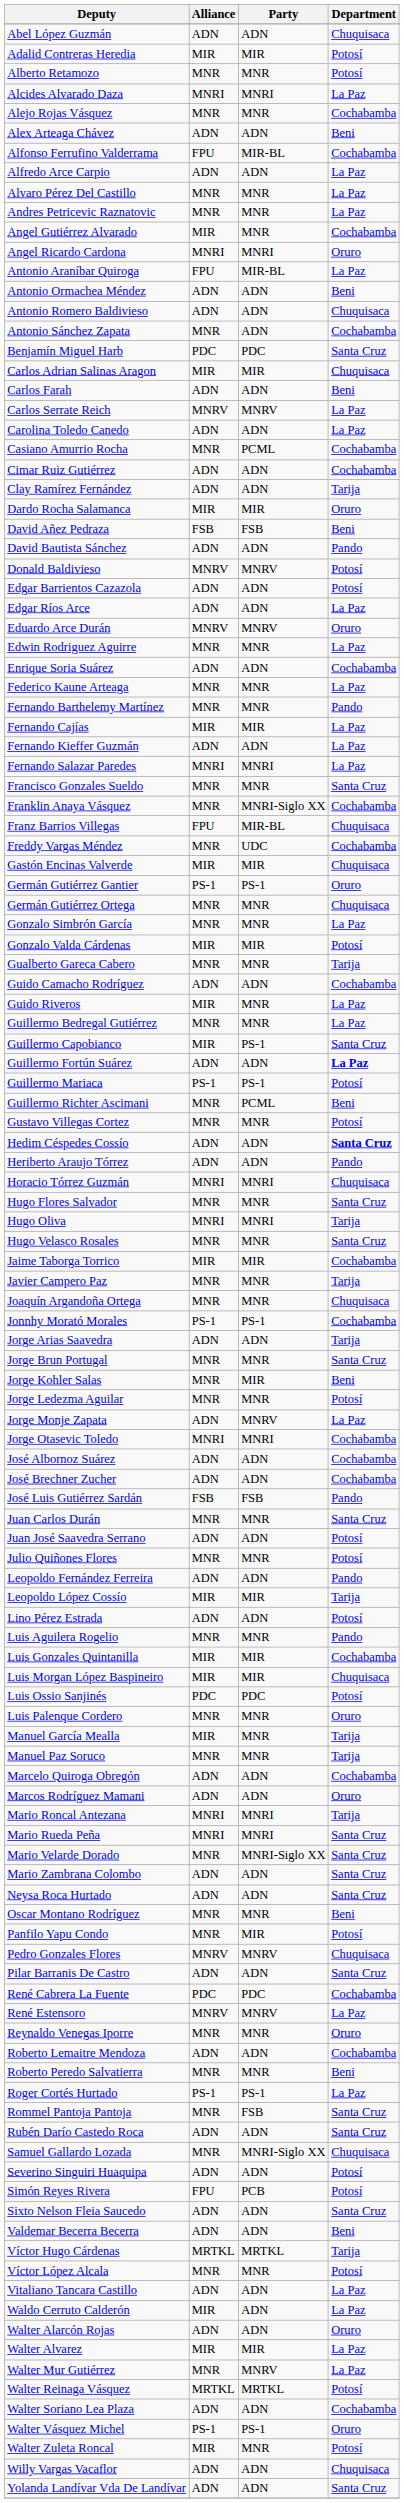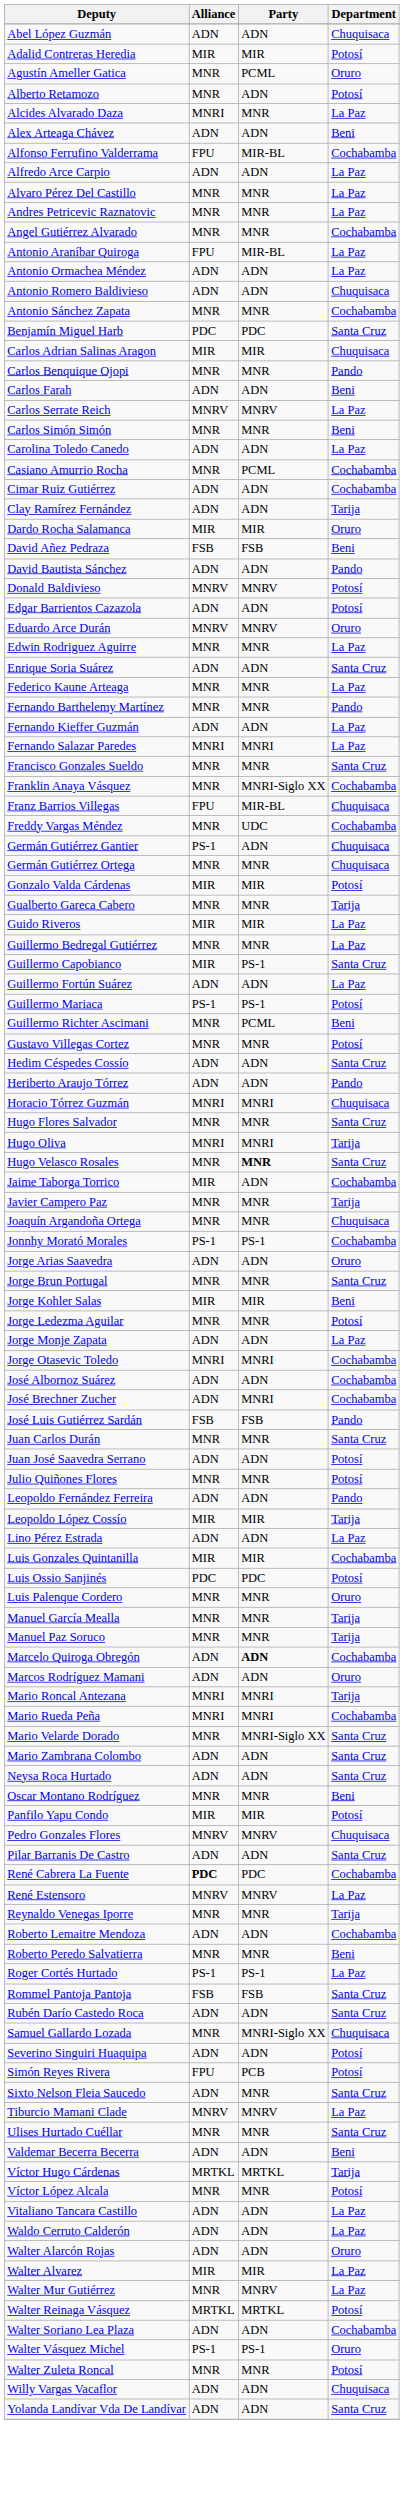 <table class="wikitable">
 <tr>
 <th>Deputy</th>
 <th>Alliance</th>
 <th>Party</th>
 <th>Department</th>
 </tr>
 <tr>
 </tr>
 <tr>
 <td><a href='#'>Abel López Guzmán</a></td>
 <td>ADN</td>
 <td>ADN</td>
 <td><a href='#'>Chuquisaca</a></td>
 </tr>
 <tr>
 <td><a href='#'>Adalid Contreras Heredia</a></td>
 <td>MIR</td>
 <td>MIR</td>
 <td><a href='#'>Potosí</a></td>
 </tr>
 <tr>
+<td><a href='#'>Agustín Ameller Gatica</a></td>
+<td>MNR</td>
+<td>PCML</td>
+<td><a href='#'>Oruro</a></td>
+</tr>
+<tr>
 <td><a href='#'>Alberto Retamozo</a></td>
 <td>MNR</td>
-<td>MNR</td>
+<td>ADN</td>
 <td><a href='#'>Potosí</a></td>
 </tr>
 <tr>
 <td><a href='#'>Alcides Alvarado Daza</a></td>
 <td>MNRI</td>
-<td>MNRI</td>
+<td>MNR</td>
 <td><a href='#'>La Paz</a></td>
-</tr>
-<tr>
-<td><a href='#'>Alejo Rojas Vásquez</a></td>
-<td>MNR</td>
-<td>MNR</td>
-<td><a href='#'>Cochabamba</a></td>
 </tr>
 <tr>
 <td><a href='#'>Alex Arteaga Chávez</a></td>
 <td>ADN</td>
 <td>ADN</td>
 <td><a href='#'>Beni</a></td>
 </tr>
 <tr>
 <td><a href='#'>Alfonso Ferrufino Valderrama</a></td>
 <td>FPU</td>
 <td>MIR-BL</td>
 <td><a href='#'>Cochabamba</a></td>
 </tr>
 <tr>
 <td><a href='#'>Alfredo Arce Carpio</a></td>
 <td>ADN</td>
 <td>ADN</td>
 <td><a href='#'>La Paz</a></td>
 </tr>
 <tr>
 <td><a href='#'>Alvaro Pérez Del Castillo</a></td>
 <td>MNR</td>
 <td>MNR</td>
 <td><a href='#'>La Paz</a></td>
 </tr>
 <tr>
 <td><a href='#'>Andres Petricevic Raznatovic</a></td>
 <td>MNR</td>
 <td>MNR</td>
 <td><a href='#'>La Paz</a></td>
 </tr>
 <tr>
 <td><a href='#'>Angel Gutiérrez Alvarado</a></td>
-<td>MIR</td>
+<td>MNR</td>
 <td>MNR</td>
 <td><a href='#'>Cochabamba</a></td>
-</tr>
-<tr>
-<td><a href='#'>Angel Ricardo Cardona</a></td>
-<td>MNRI</td>
-<td>MNRI</td>
-<td><a href='#'>Oruro</a></td>
 </tr>
 <tr>
 <td><a href='#'>Antonio Araníbar Quiroga</a></td>
 <td>FPU</td>
 <td>MIR-BL</td>
 <td><a href='#'>La Paz</a></td>
 </tr>
 <tr>
 <td><a href='#'>Antonio Ormachea Méndez</a></td>
 <td>ADN</td>
 <td>ADN</td>
-<td><a href='#'>Beni</a></td>
+<td><a href='#'>La Paz</a></td>
 </tr>
 <tr>
 <td><a href='#'>Antonio Romero Baldivieso</a></td>
 <td>ADN</td>
 <td>ADN</td>
 <td><a href='#'>Chuquisaca</a></td>
 </tr>
 <tr>
 <td><a href='#'>Antonio Sánchez Zapata</a></td>
 <td>MNR</td>
-<td>ADN</td>
+<td>MNR</td>
 <td><a href='#'>Cochabamba</a></td>
 </tr>
 <tr>
 <td><a href='#'>Benjamín Miguel Harb</a></td>
 <td>PDC</td>
 <td>PDC</td>
 <td><a href='#'>Santa Cruz</a></td>
 </tr>
 <tr>
 <td><a href='#'>Carlos Adrian Salinas Aragon</a></td>
 <td>MIR</td>
 <td>MIR</td>
 <td><a href='#'>Chuquisaca</a></td>
 </tr>
 <tr>
+<td><a href='#'>Carlos Benquique Ojopi</a></td>
+<td>MNR</td>
+<td>MNR</td>
+<td><a href='#'>Pando</a></td>
+</tr>
+<tr>
 <td><a href='#'>Carlos Farah</a></td>
 <td>ADN</td>
 <td>ADN</td>
 <td><a href='#'>Beni</a></td>
 </tr>
 <tr>
 <td><a href='#'>Carlos Serrate Reich</a></td>
 <td>MNRV</td>
 <td>MNRV</td>
 <td><a href='#'>La Paz</a></td>
+</tr>
+<tr>
+<td><a href='#'>Carlos Simón Simón</a></td>
+<td>MNR</td>
+<td>MNR</td>
+<td><a href='#'>Beni</a></td>
 </tr>
 <tr>
 <td><a href='#'>Carolina Toledo Canedo</a></td>
 <td>ADN</td>
 <td>ADN</td>
 <td><a href='#'>La Paz</a></td>
 </tr>
 <tr>
 <td><a href='#'>Casiano Amurrio Rocha</a></td>
 <td>MNR</td>
 <td>PCML</td>
 <td><a href='#'>Cochabamba</a></td>
 </tr>
 <tr>
 <td><a href='#'>Cimar Ruiz Gutiérrez</a></td>
 <td>ADN</td>
 <td>ADN</td>
 <td><a href='#'>Cochabamba</a></td>
 </tr>
 <tr>
 <td><a href='#'>Clay Ramírez Fernández</a></td>
 <td>ADN</td>
 <td>ADN</td>
 <td><a href='#'>Tarija</a></td>
 </tr>
 <tr>
 <td><a href='#'>Dardo Rocha Salamanca</a></td>
 <td>MIR</td>
 <td>MIR</td>
 <td><a href='#'>Oruro</a></td>
 </tr>
 <tr>
 <td><a href='#'>David Añez Pedraza</a></td>
 <td>FSB</td>
 <td>FSB</td>
 <td><a href='#'>Beni</a></td>
 </tr>
 <tr>
 <td><a href='#'>David Bautista Sánchez</a></td>
 <td>ADN</td>
 <td>ADN</td>
 <td><a href='#'>Pando</a></td>
 </tr>
 <tr>
 <td><a href='#'>Donald Baldivieso</a></td>
 <td>MNRV</td>
 <td>MNRV</td>
 <td><a href='#'>Potosí</a></td>
 </tr>
 <tr>
 <td><a href='#'>Edgar Barrientos Cazazola</a></td>
 <td>ADN</td>
 <td>ADN</td>
 <td><a href='#'>Potosí</a></td>
 </tr>
 <tr>
-<td><a href='#'>Edgar Ríos Arce</a></td>
-<td>ADN</td>
-<td>ADN</td>
-<td><a href='#'>La Paz</a></td>
-</tr>
-<tr>
 <td><a href='#'>Eduardo Arce Durán</a></td>
 <td>MNRV</td>
 <td>MNRV</td>
 <td><a href='#'>Oruro</a></td>
 </tr>
 <tr>
 <td><a href='#'>Edwin Rodriguez Aguirre</a></td>
 <td>MNR</td>
 <td>MNR</td>
 <td><a href='#'>La Paz</a></td>
 </tr>
 <tr>
 <td><a href='#'>Enrique Soria Suárez</a></td>
 <td>ADN</td>
 <td>ADN</td>
-<td><a href='#'>Cochabamba</a></td>
+<td><a href='#'>Santa Cruz</a></td>
 </tr>
 <tr>
 <td><a href='#'>Federico Kaune Arteaga</a></td>
 <td>MNR</td>
 <td>MNR</td>
 <td><a href='#'>La Paz</a></td>
 </tr>
 <tr>
 <td><a href='#'>Fernando Barthelemy Martínez</a></td>
 <td>MNR</td>
 <td>MNR</td>
 <td><a href='#'>Pando</a></td>
-</tr>
-<tr>
-<td><a href='#'>Fernando Cajías</a></td>
-<td>MIR</td>
-<td>MIR</td>
-<td><a href='#'>La Paz</a></td>
 </tr>
 <tr>
 <td><a href='#'>Fernando Kieffer Guzmán</a></td>
 <td>ADN</td>
 <td>ADN</td>
 <td><a href='#'>La Paz</a></td>
 </tr>
 <tr>
 <td><a href='#'>Fernando Salazar Paredes</a></td>
 <td>MNRI</td>
 <td>MNRI</td>
 <td><a href='#'>La Paz</a></td>
 </tr>
 <tr>
 <td><a href='#'>Francisco Gonzales Sueldo</a></td>
 <td>MNR</td>
 <td>MNR</td>
 <td><a href='#'>Santa Cruz</a></td>
 </tr>
 <tr>
 <td><a href='#'>Franklin Anaya Vásquez</a></td>
 <td>MNR</td>
 <td>MNRI-Siglo XX</td>
 <td><a href='#'>Cochabamba</a></td>
 </tr>
 <tr>
 <td><a href='#'>Franz Barrios Villegas</a></td>
 <td>FPU</td>
 <td>MIR-BL</td>
 <td><a href='#'>Chuquisaca</a></td>
 </tr>
 <tr>
 <td><a href='#'>Freddy Vargas Méndez</a></td>
 <td>MNR</td>
 <td>UDC</td>
 <td><a href='#'>Cochabamba</a></td>
 </tr>
 <tr>
-<td><a href='#'>Gastón Encinas Valverde</a></td>
-<td>MIR</td>
-<td>MIR</td>
-<td><a href='#'>Chuquisaca</a></td>
-</tr>
-<tr>
 <td><a href='#'>Germán Gutiérrez Gantier</a></td>
 <td>PS-1</td>
-<td>PS-1</td>
-<td><a href='#'>Oruro</a></td>
+<td>ADN</td>
+<td><a href='#'>Chuquisaca</a></td>
 </tr>
 <tr>
 <td><a href='#'>Germán Gutiérrez Ortega</a></td>
 <td>MNR</td>
 <td>MNR</td>
 <td><a href='#'>Chuquisaca</a></td>
-</tr>
-<tr>
-<td><a href='#'>Gonzalo Simbrón García</a></td>
-<td>MNR</td>
-<td>MNR</td>
-<td><a href='#'>La Paz</a></td>
 </tr>
 <tr>
 <td><a href='#'>Gonzalo Valda Cárdenas</a></td>
 <td>MIR</td>
 <td>MIR</td>
 <td><a href='#'>Potosí</a></td>
 </tr>
 <tr>
 <td><a href='#'>Gualberto Gareca Cabero</a></td>
 <td>MNR</td>
 <td>MNR</td>
 <td><a href='#'>Tarija</a></td>
 </tr>
 <tr>
-<td><a href='#'>Guido Camacho Rodríguez</a></td>
-<td>ADN</td>
-<td>ADN</td>
-<td><a href='#'>Cochabamba</a></td>
-</tr>
-<tr>
 <td><a href='#'>Guido Riveros</a></td>
 <td>MIR</td>
-<td>MNR</td>
+<td>MIR</td>
 <td><a href='#'>La Paz</a></td>
 </tr>
 <tr>
 <td><a href='#'>Guillermo Bedregal Gutiérrez</a></td>
 <td>MNR</td>
 <td>MNR</td>
 <td><a href='#'>La Paz</a></td>
 </tr>
 <tr>
 <td><a href='#'>Guillermo Capobianco</a></td>
 <td>MIR</td>
 <td>PS-1</td>
 <td><a href='#'>Santa Cruz</a></td>
 </tr>
 <tr>
 <td><a href='#'>Guillermo Fortún Suárez</a></td>
 <td>ADN</td>
 <td>ADN</td>
-<td><strong><a href='#'>La Paz</a></strong></td>
+<td><a href='#'>La Paz</a></td>
 </tr>
 <tr>
 <td><a href='#'>Guillermo Mariaca</a></td>
 <td>PS-1</td>
 <td>PS-1</td>
 <td><a href='#'>Potosí</a></td>
 </tr>
 <tr>
 <td><a href='#'>Guillermo Richter Ascimani</a></td>
 <td>MNR</td>
 <td>PCML</td>
 <td><a href='#'>Beni</a></td>
 </tr>
 <tr>
 <td><a href='#'>Gustavo Villegas Cortez</a></td>
 <td>MNR</td>
 <td>MNR</td>
 <td><a href='#'>Potosí</a></td>
 </tr>
 <tr>
 <td><a href='#'>Hedim Céspedes Cossío</a></td>
 <td>ADN</td>
 <td>ADN</td>
-<td><strong><a href='#'>Santa Cruz</a></strong></td>
+<td><a href='#'>Santa Cruz</a></td>
 </tr>
 <tr>
 <td><a href='#'>Heriberto Araujo Tórrez</a></td>
 <td>ADN</td>
 <td>ADN</td>
 <td><a href='#'>Pando</a></td>
 </tr>
 <tr>
 <td><a href='#'>Horacio Tórrez Guzmán</a></td>
 <td>MNRI</td>
 <td>MNRI</td>
 <td><a href='#'>Chuquisaca</a></td>
 </tr>
 <tr>
 <td><a href='#'>Hugo Flores Salvador</a></td>
 <td>MNR</td>
 <td>MNR</td>
 <td><a href='#'>Santa Cruz</a></td>
 </tr>
 <tr>
 <td><a href='#'>Hugo Oliva</a></td>
 <td>MNRI</td>
 <td>MNRI</td>
 <td><a href='#'>Tarija</a></td>
 </tr>
 <tr>
 <td><a href='#'>Hugo Velasco Rosales</a></td>
 <td>MNR</td>
-<td>MNR</td>
+<td><strong>MNR</strong></td>
 <td><a href='#'>Santa Cruz</a></td>
 </tr>
 <tr>
 <td><a href='#'>Jaime Taborga Torrico</a></td>
 <td>MIR</td>
-<td>MIR</td>
+<td>ADN</td>
 <td><a href='#'>Cochabamba</a></td>
 </tr>
 <tr>
 <td><a href='#'>Javier Campero Paz</a></td>
 <td>MNR</td>
 <td>MNR</td>
 <td><a href='#'>Tarija</a></td>
 </tr>
 <tr>
 <td><a href='#'>Joaquín Argandoña Ortega</a></td>
 <td>MNR</td>
 <td>MNR</td>
 <td><a href='#'>Chuquisaca</a></td>
 </tr>
 <tr>
 <td><a href='#'>Jonnhy Morató Morales</a></td>
 <td>PS-1</td>
 <td>PS-1</td>
 <td><a href='#'>Cochabamba</a></td>
 </tr>
 <tr>
 <td><a href='#'>Jorge Arias Saavedra</a></td>
 <td>ADN</td>
 <td>ADN</td>
-<td><a href='#'>Tarija</a></td>
+<td><a href='#'>Oruro</a></td>
 </tr>
 <tr>
 <td><a href='#'>Jorge Brun Portugal</a></td>
 <td>MNR</td>
 <td>MNR</td>
 <td><a href='#'>Santa Cruz</a></td>
 </tr>
 <tr>
 <td><a href='#'>Jorge Kohler Salas</a></td>
-<td>MNR</td>
+<td>MIR</td>
 <td>MIR</td>
 <td><a href='#'>Beni</a></td>
 </tr>
 <tr>
 <td><a href='#'>Jorge Ledezma Aguilar</a></td>
 <td>MNR</td>
 <td>MNR</td>
 <td><a href='#'>Potosí</a></td>
 </tr>
 <tr>
 <td><a href='#'>Jorge Monje Zapata</a></td>
 <td>ADN</td>
-<td>MNRV</td>
+<td>ADN</td>
 <td><a href='#'>La Paz</a></td>
 </tr>
 <tr>
 <td><a href='#'>Jorge Otasevic Toledo</a></td>
 <td>MNRI</td>
 <td>MNRI</td>
 <td><a href='#'>Cochabamba</a></td>
 </tr>
 <tr>
 <td><a href='#'>José Albornoz Suárez</a></td>
 <td>ADN</td>
 <td>ADN</td>
 <td><a href='#'>Cochabamba</a></td>
 </tr>
 <tr>
 <td><a href='#'>José Brechner Zucher</a></td>
 <td>ADN</td>
-<td>ADN</td>
+<td>MNRI</td>
 <td><a href='#'>Cochabamba</a></td>
 </tr>
 <tr>
 <td><a href='#'>José Luis Gutiérrez Sardán</a></td>
 <td>FSB</td>
 <td>FSB</td>
 <td><a href='#'>Pando</a></td>
 </tr>
 <tr>
 <td><a href='#'>Juan Carlos Durán</a></td>
 <td>MNR</td>
 <td>MNR</td>
 <td><a href='#'>Santa Cruz</a></td>
 </tr>
 <tr>
 <td><a href='#'>Juan José Saavedra Serrano</a></td>
 <td>ADN</td>
 <td>ADN</td>
 <td><a href='#'>Potosí</a></td>
 </tr>
 <tr>
 <td><a href='#'>Julio Quiñones Flores</a></td>
 <td>MNR</td>
 <td>MNR</td>
 <td><a href='#'>Potosí</a></td>
 </tr>
 <tr>
 <td><a href='#'>Leopoldo Fernández Ferreira</a></td>
 <td>ADN</td>
 <td>ADN</td>
 <td><a href='#'>Pando</a></td>
 </tr>
 <tr>
 <td><a href='#'>Leopoldo López Cossío</a></td>
 <td>MIR</td>
 <td>MIR</td>
 <td><a href='#'>Tarija</a></td>
 </tr>
 <tr>
 <td><a href='#'>Lino Pérez Estrada</a></td>
 <td>ADN</td>
 <td>ADN</td>
-<td><a href='#'>Potosí</a></td>
-</tr>
-<tr>
-<td><a href='#'>Luis Aguilera Rogelio</a></td>
-<td>MNR</td>
-<td>MNR</td>
-<td><a href='#'>Pando</a></td>
+<td><a href='#'>La Paz</a></td>
 </tr>
 <tr>
 <td><a href='#'>Luis Gonzales Quintanilla</a></td>
 <td>MIR</td>
 <td>MIR</td>
 <td><a href='#'>Cochabamba</a></td>
-</tr>
-<tr>
-<td><a href='#'>Luis Morgan López Baspineiro</a></td>
-<td>MIR</td>
-<td>MIR</td>
-<td><a href='#'>Chuquisaca</a></td>
 </tr>
 <tr>
 <td><a href='#'>Luis Ossio Sanjinés</a></td>
 <td>PDC</td>
 <td>PDC</td>
 <td><a href='#'>Potosí</a></td>
 </tr>
 <tr>
 <td><a href='#'>Luis Palenque Cordero</a></td>
 <td>MNR</td>
 <td>MNR</td>
 <td><a href='#'>Oruro</a></td>
 </tr>
 <tr>
 <td><a href='#'>Manuel García Mealla</a></td>
-<td>MIR</td>
+<td>MNR</td>
 <td>MNR</td>
 <td><a href='#'>Tarija</a></td>
 </tr>
 <tr>
 <td><a href='#'>Manuel Paz Soruco</a></td>
 <td>MNR</td>
 <td>MNR</td>
 <td><a href='#'>Tarija</a></td>
 </tr>
 <tr>
 <td><a href='#'>Marcelo Quiroga Obregón</a></td>
 <td>ADN</td>
-<td>ADN</td>
+<td><strong>ADN</strong></td>
 <td><a href='#'>Cochabamba</a></td>
 </tr>
 <tr>
 <td><a href='#'>Marcos Rodríguez Mamani</a></td>
 <td>ADN</td>
 <td>ADN</td>
 <td><a href='#'>Oruro</a></td>
 </tr>
 <tr>
 <td><a href='#'>Mario Roncal Antezana</a></td>
 <td>MNRI</td>
 <td>MNRI</td>
 <td><a href='#'>Tarija</a></td>
 </tr>
 <tr>
 <td><a href='#'>Mario Rueda Peña</a></td>
 <td>MNRI</td>
 <td>MNRI</td>
-<td><a href='#'>Santa Cruz</a></td>
+<td><a href='#'>Cochabamba</a></td>
 </tr>
 <tr>
 <td><a href='#'>Mario Velarde Dorado</a></td>
 <td>MNR</td>
 <td>MNRI-Siglo XX</td>
 <td><a href='#'>Santa Cruz</a></td>
 </tr>
 <tr>
 <td><a href='#'>Mario Zambrana Colombo</a></td>
 <td>ADN</td>
 <td>ADN</td>
 <td><a href='#'>Santa Cruz</a></td>
 </tr>
 <tr>
 <td><a href='#'>Neysa Roca Hurtado</a></td>
 <td>ADN</td>
 <td>ADN</td>
 <td><a href='#'>Santa Cruz</a></td>
 </tr>
 <tr>
 <td><a href='#'>Oscar Montano Rodríguez</a></td>
 <td>MNR</td>
 <td>MNR</td>
 <td><a href='#'>Beni</a></td>
 </tr>
 <tr>
 <td><a href='#'>Panfilo Yapu Condo</a></td>
-<td>MNR</td>
+<td>MIR</td>
 <td>MIR</td>
 <td><a href='#'>Potosí</a></td>
 </tr>
 <tr>
 <td><a href='#'>Pedro Gonzales Flores</a></td>
 <td>MNRV</td>
 <td>MNRV</td>
 <td><a href='#'>Chuquisaca</a></td>
 </tr>
 <tr>
 <td><a href='#'>Pilar Barranis De Castro</a></td>
 <td>ADN</td>
 <td>ADN</td>
 <td><a href='#'>Santa Cruz</a></td>
 </tr>
 <tr>
 <td><a href='#'>René Cabrera La Fuente</a></td>
-<td>PDC</td>
+<td><strong>PDC</strong></td>
 <td>PDC</td>
 <td><a href='#'>Cochabamba</a></td>
 </tr>
 <tr>
 <td><a href='#'>René Estensoro</a></td>
 <td>MNRV</td>
 <td>MNRV</td>
 <td><a href='#'>La Paz</a></td>
 </tr>
 <tr>
 <td><a href='#'>Reynaldo Venegas Iporre</a></td>
 <td>MNR</td>
 <td>MNR</td>
-<td><a href='#'>Oruro</a></td>
+<td><a href='#'>Tarija</a></td>
 </tr>
 <tr>
 <td><a href='#'>Roberto Lemaitre Mendoza</a></td>
 <td>ADN</td>
 <td>ADN</td>
 <td><a href='#'>Cochabamba</a></td>
 </tr>
 <tr>
 <td><a href='#'>Roberto Peredo Salvatierra</a></td>
 <td>MNR</td>
 <td>MNR</td>
 <td><a href='#'>Beni</a></td>
 </tr>
 <tr>
 <td><a href='#'>Roger Cortés Hurtado</a></td>
 <td>PS-1</td>
 <td>PS-1</td>
 <td><a href='#'>La Paz</a></td>
 </tr>
 <tr>
 <td><a href='#'>Rommel Pantoja Pantoja</a></td>
-<td>MNR</td>
+<td>FSB</td>
 <td>FSB</td>
 <td><a href='#'>Santa Cruz</a></td>
 </tr>
 <tr>
 <td><a href='#'>Rubén Darío Castedo Roca</a></td>
 <td>ADN</td>
 <td>ADN</td>
 <td><a href='#'>Santa Cruz</a></td>
 </tr>
 <tr>
 <td><a href='#'>Samuel Gallardo Lozada</a></td>
 <td>MNR</td>
 <td>MNRI-Siglo XX</td>
 <td><a href='#'>Chuquisaca</a></td>
 </tr>
 <tr>
 <td><a href='#'>Severino Singuiri Huaquipa</a></td>
 <td>ADN</td>
 <td>ADN</td>
 <td><a href='#'>Potosí</a></td>
 </tr>
 <tr>
 <td><a href='#'>Simón Reyes Rivera</a></td>
 <td>FPU</td>
 <td>PCB</td>
 <td><a href='#'>Potosí</a></td>
 </tr>
 <tr>
 <td><a href='#'>Sixto Nelson Fleia Saucedo</a></td>
 <td>ADN</td>
-<td>ADN</td>
+<td>MNR</td>
+<td><a href='#'>Santa Cruz</a></td>
+</tr>
+<tr>
+<td><a href='#'>Tiburcio Mamani Clade</a></td>
+<td>MNRV</td>
+<td>MNRV</td>
+<td><a href='#'>La Paz</a></td>
+</tr>
+<tr>
+<td><a href='#'>Ulises Hurtado Cuéllar</a></td>
+<td>MNR</td>
+<td>MNR</td>
 <td><a href='#'>Santa Cruz</a></td>
 </tr>
 <tr>
 <td><a href='#'>Valdemar Becerra Becerra</a></td>
 <td>ADN</td>
 <td>ADN</td>
 <td><a href='#'>Beni</a></td>
 </tr>
 <tr>
 <td><a href='#'>Víctor Hugo Cárdenas</a></td>
 <td>MRTKL</td>
 <td>MRTKL</td>
 <td><a href='#'>Tarija</a></td>
 </tr>
 <tr>
 <td><a href='#'>Víctor López Alcala</a></td>
 <td>MNR</td>
 <td>MNR</td>
 <td><a href='#'>Potosí</a></td>
 </tr>
 <tr>
 <td><a href='#'>Vitaliano Tancara Castillo</a></td>
 <td>ADN</td>
 <td>ADN</td>
 <td><a href='#'>La Paz</a></td>
 </tr>
 <tr>
 <td><a href='#'>Waldo Cerruto Calderón</a></td>
-<td>MIR</td>
+<td>ADN</td>
 <td>ADN</td>
 <td><a href='#'>La Paz</a></td>
 </tr>
 <tr>
 <td><a href='#'>Walter Alarcón Rojas</a></td>
 <td>ADN</td>
 <td>ADN</td>
 <td><a href='#'>Oruro</a></td>
 </tr>
 <tr>
 <td><a href='#'>Walter Alvarez</a></td>
 <td>MIR</td>
 <td>MIR</td>
 <td><a href='#'>La Paz</a></td>
 </tr>
 <tr>
 <td><a href='#'>Walter Mur Gutiérrez</a></td>
 <td>MNR</td>
 <td>MNRV</td>
 <td><a href='#'>La Paz</a></td>
 </tr>
 <tr>
 <td><a href='#'>Walter Reinaga Vásquez</a></td>
 <td>MRTKL</td>
 <td>MRTKL</td>
 <td><a href='#'>Potosí</a></td>
 </tr>
 <tr>
 <td><a href='#'>Walter Soriano Lea Plaza</a></td>
 <td>ADN</td>
 <td>ADN</td>
 <td><a href='#'>Cochabamba</a></td>
 </tr>
 <tr>
 <td><a href='#'>Walter Vásquez Michel</a></td>
 <td>PS-1</td>
 <td>PS-1</td>
 <td><a href='#'>Oruro</a></td>
 </tr>
 <tr>
 <td><a href='#'>Walter Zuleta Roncal</a></td>
-<td>MIR</td>
+<td>MNR</td>
 <td>MNR</td>
 <td><a href='#'>Potosí</a></td>
 </tr>
 <tr>
 <td><a href='#'>Willy Vargas Vacaflor</a></td>
 <td>ADN</td>
 <td>ADN</td>
 <td><a href='#'>Chuquisaca</a></td>
 </tr>
 <tr>
 <td><a href='#'>Yolanda Landívar Vda De Landívar</a></td>
 <td>ADN</td>
 <td>ADN</td>
 <td><a href='#'>Santa Cruz</a></td>
 </tr>
 <tr>
 </tr>
 </table>
